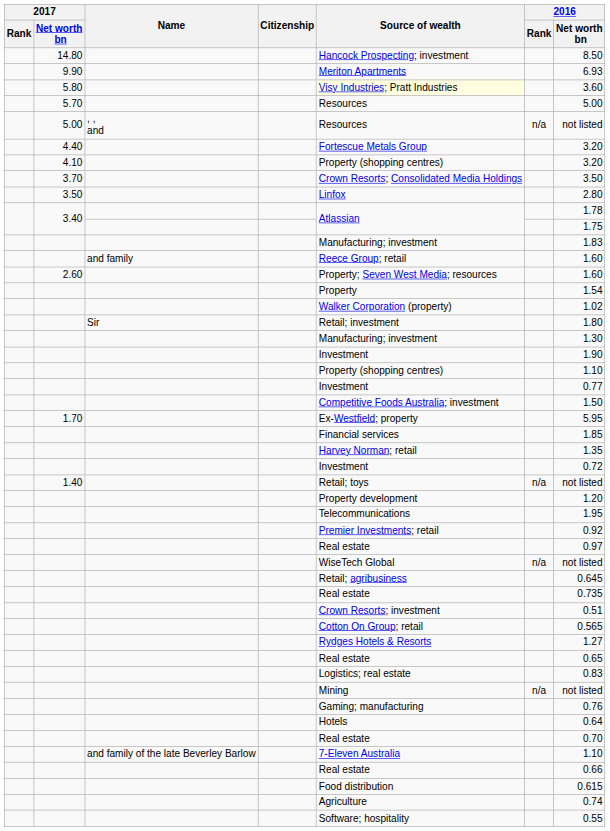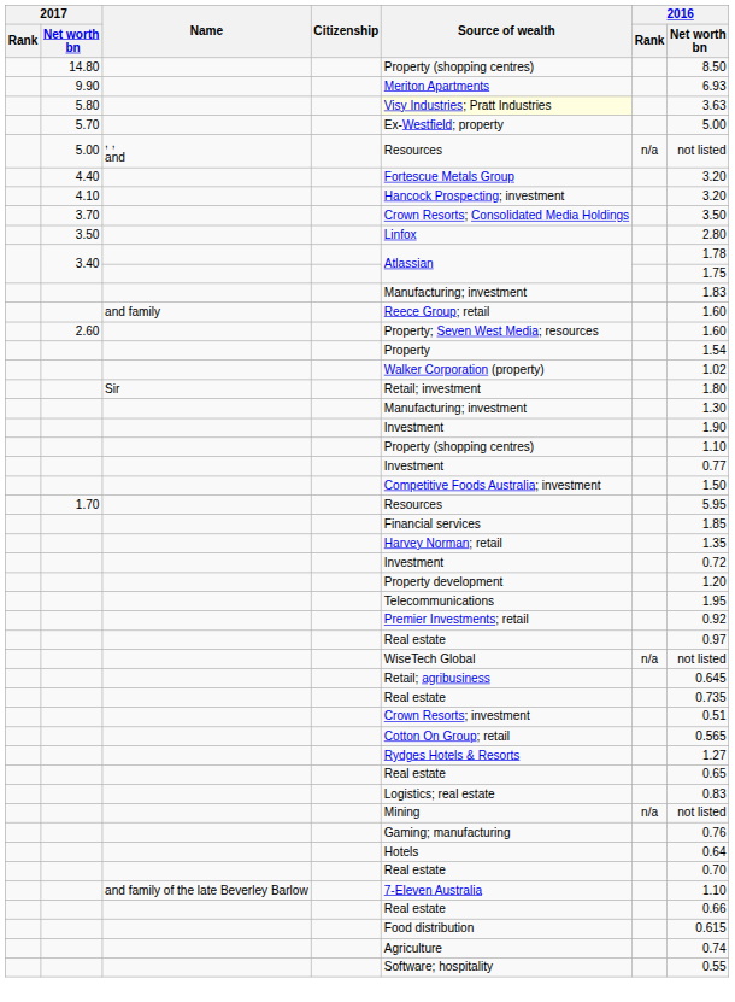 <table class="wikitable sortable">
 <tr>
 <th colspan=2>2017</th>
 <th rowspan=2>Name</th>
 <th rowspan=2>Citizenship</th>
 <th rowspan=2>Source of wealth</th>
 <th colspan=2><a href='#'>2016</a></th>
 </tr>
 <tr>
 <th>Rank</th>
 <th><a href='#'>Net worth</a><br> <a href='#'>bn</a></th>
 <th>Rank</th>
 <th>Net worth<br> bn</th>
 </tr>
 <tr>
 <td align="center"> </td>
 <td align="right">14.80 </td>
 <td></td>
 <td></td>
-<td><a href='#'>Hancock Prospecting</a>; investment</td>
+<td>Property (shopping centres)</td>
 <td align=center> </td>
 <td align=right>8.50 </td>
 </tr>
 <tr>
 <td align=center> </td>
 <td align=right>9.90 </td>
 <td></td>
 <td></td>
 <td><a href='#'>Meriton Apartments</a></td>
 <td align=center> </td>
 <td align=right>6.93 </td>
 </tr>
 <tr>
 <td align=center> </td>
 <td align=right>5.80 </td>
 <td></td>
 <td></td>
 <td style="background: lightyellow;"><a href='#'>Visy Industries</a>; Pratt Industries</td>
 <td align=center> </td>
-<td align=right>3.60 </td>
+<td align=right>3.63 </td>
 </tr>
 <tr>
 <td align=center> </td>
 <td align=right>5.70 </td>
 <td></td>
 <td></td>
-<td>Resources</td>
+<td>Ex-<a href='#'>Westfield</a>; property</td>
 <td align=center> </td>
 <td align=right>5.00 </td>
 </tr>
 <tr>
 <td align=center> </td>
 <td align=right>5.00 </td>
 <td>, ,<br> and </td>
 <td></td>
 <td>Resources</td>
 <td align=center>n/a</td>
 <td align=right>not listed</td>
 </tr>
 <tr>
 <td align=center> </td>
 <td align=right>4.40 </td>
 <td></td>
 <td></td>
 <td><a href='#'>Fortescue Metals Group</a></td>
 <td align=center> </td>
 <td align=right>3.20 </td>
 </tr>
 <tr>
 <td align=center> </td>
 <td align=right>4.10 </td>
 <td></td>
 <td></td>
-<td>Property (shopping centres)</td>
+<td><a href='#'>Hancock Prospecting</a>; investment</td>
 <td align=center> </td>
 <td align=right>3.20 </td>
 </tr>
 <tr>
 <td align=center> </td>
 <td align=right>3.70 </td>
 <td></td>
 <td></td>
 <td><a href='#'>Crown Resorts</a>; <a href='#'>Consolidated Media Holdings</a></td>
 <td align=center> </td>
 <td align=right>3.50 </td>
 </tr>
 <tr>
 <td align=center> </td>
 <td align=right>3.50 </td>
 <td></td>
 <td></td>
 <td><a href='#'>Linfox</a></td>
 <td align=center> </td>
 <td align=right>2.80 </td>
 </tr>
 <tr>
 <td align=center rowspan=2> </td>
 <td align=right rowspan=2>3.40 </td>
 <td></td>
 <td></td>
 <td rowspan=2><a href='#'>Atlassian</a></td>
 <td align=center> </td>
 <td align=right>1.78 </td>
 </tr>
 <tr>
 <td></td>
 <td></td>
 <td align=center> </td>
 <td align=right>1.75 </td>
 </tr>
 <tr>
 <td align=center> </td>
 <td align=right></td>
 <td></td>
 <td></td>
 <td>Manufacturing; investment</td>
 <td align=center> </td>
 <td align=right>1.83 </td>
 </tr>
 <tr>
 <td align=center> </td>
 <td align=right></td>
 <td> and family</td>
 <td></td>
 <td><a href='#'>Reece Group</a>; retail</td>
 <td align=center> </td>
 <td align=right>1.60 </td>
 </tr>
 <tr>
 <td align=center> </td>
 <td align=right>2.60 </td>
 <td></td>
 <td></td>
 <td>Property; <a href='#'>Seven West Media</a>; resources</td>
 <td align=center> </td>
 <td align=right>1.60 </td>
 </tr>
 <tr>
 <td align=center> </td>
 <td align=right></td>
 <td></td>
 <td></td>
 <td>Property</td>
 <td align=center> </td>
 <td align=right>1.54 </td>
 </tr>
 <tr>
 <td align=center> </td>
 <td align=right></td>
 <td></td>
 <td></td>
 <td><a href='#'>Walker Corporation</a> (property)</td>
 <td align=center> </td>
 <td align=right>1.02 </td>
 </tr>
 <tr>
 <td align=center> </td>
 <td align=right></td>
 <td>Sir </td>
 <td><br></td>
 <td>Retail; investment</td>
 <td align=center> </td>
 <td align=right>1.80 </td>
 </tr>
 <tr>
 <td align=center> </td>
 <td align=right></td>
 <td></td>
 <td></td>
 <td>Manufacturing; investment</td>
 <td align=center> </td>
 <td align=right>1.30 </td>
 </tr>
 <tr>
 <td align=center> </td>
 <td align=right></td>
 <td></td>
 <td></td>
 <td>Investment</td>
 <td align=center> </td>
 <td align=right>1.90 </td>
 </tr>
 <tr>
 <td align=center> </td>
 <td align=right></td>
 <td></td>
 <td></td>
 <td>Property (shopping centres)</td>
 <td align=center> </td>
 <td align=right>1.10 </td>
 </tr>
 <tr>
 <td align=center> </td>
 <td align=right></td>
 <td></td>
 <td></td>
 <td>Investment</td>
 <td align=center> </td>
 <td align=right>0.77 </td>
 </tr>
 <tr>
 <td align=center> </td>
 <td align=right></td>
 <td></td>
 <td></td>
 <td><a href='#'>Competitive Foods Australia</a>; investment</td>
 <td align=center> </td>
 <td align=right>1.50 </td>
 </tr>
 <tr>
 <td align=center> </td>
 <td align=right>1.70 </td>
 <td></td>
 <td></td>
-<td>Ex-<a href='#'>Westfield</a>; property</td>
+<td>Resources</td>
 <td align=center> </td>
 <td align=right>5.95 </td>
 </tr>
 <tr>
 <td align=center> </td>
 <td align=right></td>
 <td></td>
 <td></td>
 <td>Financial services</td>
 <td align=center> </td>
 <td align=right>1.85 </td>
 </tr>
 <tr>
 <td align=center> </td>
 <td align=right></td>
 <td></td>
 <td></td>
 <td><a href='#'>Harvey Norman</a>; retail</td>
 <td align=center> </td>
 <td align=right>1.35 </td>
 </tr>
 <tr>
 <td align=center> </td>
 <td align=right></td>
 <td></td>
 <td></td>
 <td>Investment</td>
 <td align=center> </td>
 <td align=right>0.72 </td>
-</tr>
-<tr>
-<td align=center> </td>
-<td align=right>1.40 </td>
-<td></td>
-<td></td>
-<td>Retail; toys</td>
-<td align=center>n/a</td>
-<td align=right>not listed</td>
 </tr>
 <tr>
 <td align=center> </td>
 <td align=right></td>
 <td></td>
 <td></td>
 <td>Property development</td>
 <td align=center> </td>
 <td align=right>1.20 </td>
 </tr>
 <tr>
 <td align=center> </td>
 <td align=right></td>
 <td></td>
 <td></td>
 <td>Telecommunications</td>
 <td align=center> </td>
 <td align=right>1.95 </td>
 </tr>
 <tr>
 <td align=center> </td>
 <td align=right></td>
 <td></td>
 <td></td>
 <td><a href='#'>Premier Investments</a>; retail</td>
 <td align=center> </td>
 <td align=right>0.92 </td>
 </tr>
 <tr>
 <td align=center> </td>
 <td align=right></td>
 <td></td>
 <td></td>
 <td>Real estate</td>
 <td align=center> </td>
 <td align=right>0.97 </td>
 </tr>
 <tr>
 <td align=center> </td>
 <td align=right></td>
 <td></td>
 <td></td>
 <td>WiseTech Global</td>
 <td align=center>n/a</td>
 <td align=right>not listed</td>
 </tr>
 <tr>
 <td align=center> </td>
 <td align=right></td>
 <td></td>
 <td></td>
 <td>Retail; <a href='#'>agribusiness</a></td>
 <td align=center> </td>
 <td align=right>0.645 </td>
 </tr>
 <tr>
 <td align=center></td>
 <td align=right></td>
 <td></td>
 <td></td>
 <td>Real estate</td>
 <td align=center> </td>
 <td align=right>0.735 </td>
 </tr>
 <tr>
 <td align=center></td>
 <td align=right></td>
 <td></td>
 <td></td>
 <td><a href='#'>Crown Resorts</a>; investment</td>
 <td align=center> </td>
 <td align=right>0.51 </td>
 </tr>
 <tr>
 <td align=center></td>
 <td align=right></td>
 <td></td>
 <td></td>
 <td><a href='#'>Cotton On Group</a>; retail</td>
 <td align=center> </td>
 <td align=right>0.565 </td>
 </tr>
 <tr>
 <td align=center></td>
 <td align=right></td>
 <td></td>
 <td></td>
 <td><a href='#'>Rydges Hotels & Resorts</a></td>
 <td align=center> </td>
 <td align=right>1.27 </td>
 </tr>
 <tr>
 <td align=center></td>
 <td align=right></td>
 <td></td>
 <td></td>
 <td>Real estate</td>
 <td align=center> </td>
 <td align=right>0.65 </td>
 </tr>
 <tr>
 <td align=center></td>
 <td align=right></td>
 <td></td>
 <td></td>
 <td>Logistics; real estate</td>
 <td align=center> </td>
 <td align=right>0.83 </td>
 </tr>
 <tr>
 <td align=center></td>
 <td align=right></td>
 <td></td>
 <td></td>
 <td>Mining</td>
 <td align=center>n/a</td>
 <td align=right>not listed</td>
 </tr>
 <tr>
 <td align=center></td>
 <td align=right></td>
 <td></td>
 <td></td>
 <td>Gaming; manufacturing</td>
 <td align=center> </td>
 <td align=right>0.76 </td>
 </tr>
 <tr>
 <td align=center></td>
 <td align=right></td>
 <td></td>
 <td></td>
 <td>Hotels</td>
 <td align=center> </td>
 <td align=right>0.64 </td>
 </tr>
 <tr>
 <td align=center></td>
 <td align=right></td>
 <td></td>
 <td></td>
 <td>Real estate</td>
 <td align=center> </td>
 <td align=right>0.70 </td>
 </tr>
 <tr>
 <td align=center></td>
 <td align=right></td>
 <td> and family of the late Beverley Barlow</td>
 <td></td>
 <td><a href='#'>7-Eleven Australia</a></td>
 <td align=center> </td>
 <td align=right>1.10 </td>
 </tr>
 <tr>
 <td align=center></td>
 <td align=right></td>
 <td></td>
 <td></td>
 <td>Real estate</td>
 <td align=center> </td>
 <td align=right>0.66 </td>
 </tr>
 <tr>
 <td align=center></td>
 <td align=right></td>
 <td></td>
 <td></td>
 <td>Food distribution</td>
 <td align=center> </td>
 <td align=right>0.615 </td>
 </tr>
 <tr>
 <td align=center></td>
 <td align=right></td>
 <td></td>
 <td></td>
 <td>Agriculture</td>
 <td align=center> </td>
 <td align=right>0.74 </td>
 </tr>
 <tr>
 <td align=center></td>
 <td align=right></td>
 <td></td>
 <td></td>
 <td>Software; hospitality</td>
 <td align=center> </td>
 <td align=right>0.55 </td>
 </tr>
 </table>
